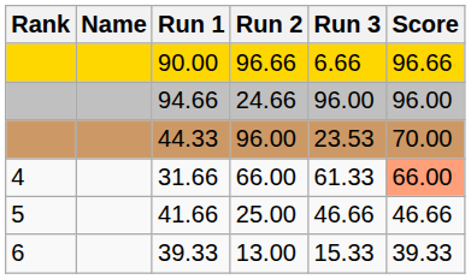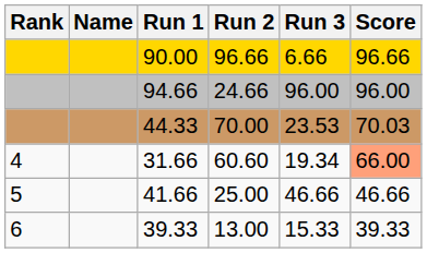 <table class="wikitable">
 <tr>
 <th>Rank</th>
 <th>Name</th>
 <th>Run 1</th>
 <th>Run 2</th>
 <th>Run 3</th>
 <th>Score</th>
 </tr>
 <tr style="background:gold;">
 <td></td>
 <td></td>
 <td>90.00</td>
 <td>96.66</td>
 <td>6.66</td>
 <td>96.66</td>
 </tr>
 <tr style="background:silver;">
 <td></td>
 <td></td>
 <td>94.66</td>
 <td>24.66</td>
 <td>96.00</td>
 <td>96.00</td>
 </tr>
 <tr style="background:#CC9966;">
 <td></td>
 <td></td>
 <td>44.33</td>
-<td>96.00</td>
+<td>70.00</td>
 <td>23.53</td>
-<td>70.00</td>
+<td>70.03</td>
 </tr>
 <tr>
 <td>4</td>
 <td></td>
 <td>31.66</td>
-<td>66.00</td>
-<td>61.33</td>
+<td>60.60</td>
+<td>19.34</td>
 <td style="background: lightsalmon;">66.00</td>
 </tr>
 <tr>
 <td>5</td>
 <td></td>
 <td>41.66</td>
 <td>25.00</td>
 <td>46.66</td>
 <td>46.66</td>
 </tr>
 <tr>
 <td>6</td>
 <td></td>
 <td>39.33</td>
 <td>13.00</td>
 <td>15.33</td>
 <td>39.33</td>
 </tr>
 </table>
